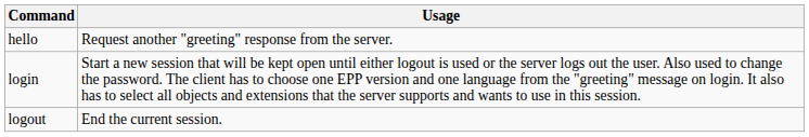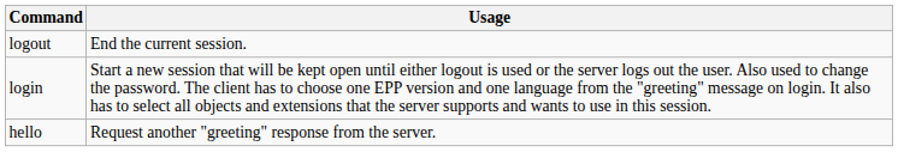 <table class="wikitable">
 <tr>
 <th>Command</th>
 <th>Usage</th>
 </tr>
 <tr>
-<td>hello</td>
-<td>Request another "greeting" response from the server.</td>
+<td>logout</td>
+<td>End the current session.</td>
 </tr>
 <tr>
 <td>login</td>
 <td>Start a new session that will be kept open until either logout is used or the server logs out the user. Also used to change the password. The client has to choose one EPP version and one language from the "greeting" message on login. It also has to select all objects and extensions that the server supports and wants to use in this session.</td>
 </tr>
 <tr>
-<td>logout</td>
-<td>End the current session.</td>
+<td>hello</td>
+<td>Request another "greeting" response from the server.</td>
 </tr>
 </table>
